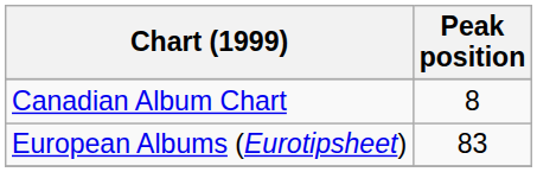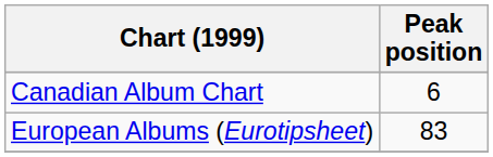 <table class="wikitable sortable">
 <tr>
 <th>Chart (1999)</th>
 <th>Peak<br>position</th>
 </tr>
 <tr>
 </tr>
 <tr>
 </tr>
 <tr>
 </tr>
 <tr>
 </tr>
 <tr>
 </tr>
 <tr>
 </tr>
 <tr>
 <td><a href='#'>Canadian Album Chart</a></td>
-<td style="text-align:center;">8</td>
+<td style="text-align:center;">6</td>
 </tr>
 <tr>
 <td><a href='#'>European Albums</a> (<em><a href='#'>Eurotipsheet</a></em>)</td>
 <td style="text-align:center;">83</td>
 </tr>
 <tr>
 </tr>
 </table>
